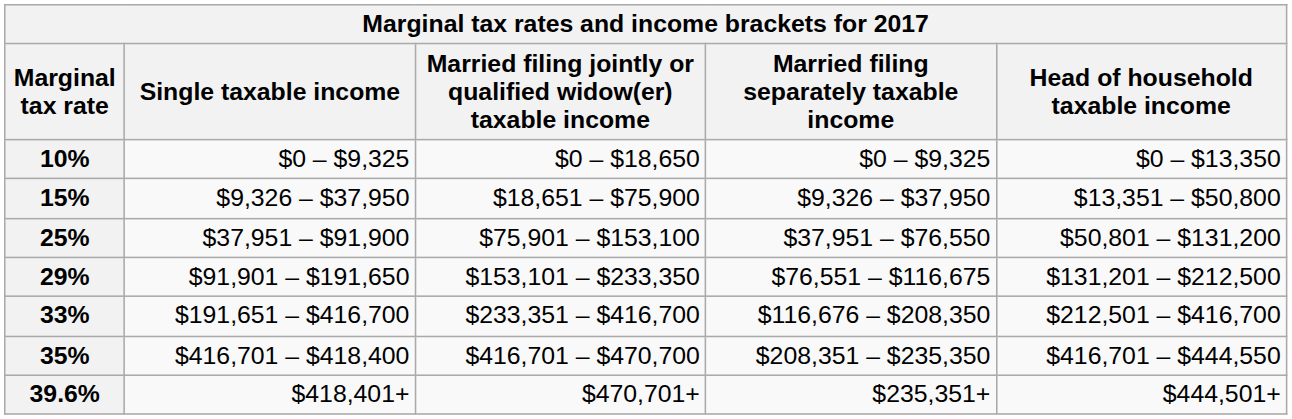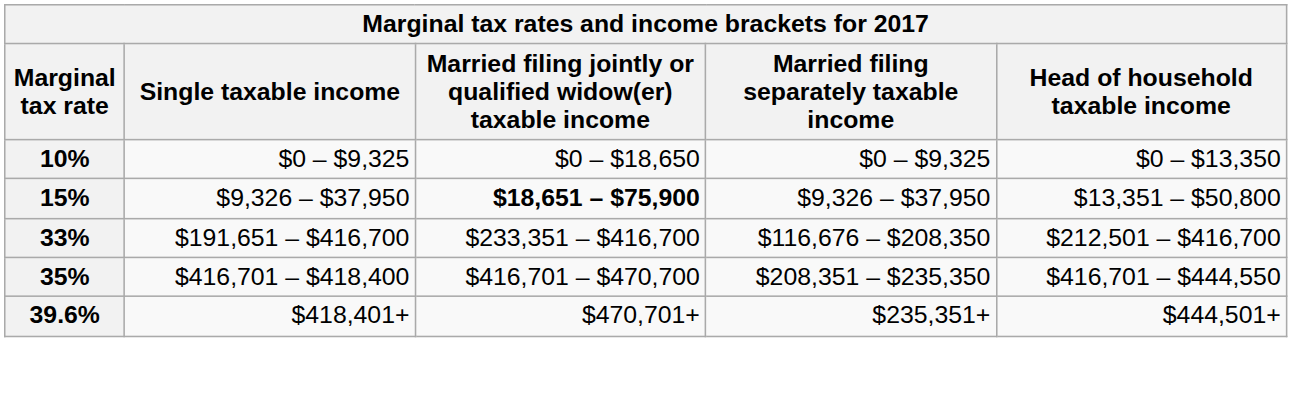 <table class="wikitable collapsible collapsed" style="text-align:right" style="margin:0 0 1em 1em; font-size: 90%">
 <tr>
 <th colspan=5>Marginal tax rates and income brackets for 2017</th>
 </tr>
 <tr>
 <th width=70>Marginal tax rate</th>
 <th width=180>Single taxable income</th>
 <th width=180>Married filing jointly or qualified widow(er) taxable income</th>
 <th width=180>Married filing separately taxable income</th>
 <th width=180>Head of household taxable income</th>
 </tr>
 <tr>
 <th>10%</th>
 <td>$0 – $9,325</td>
 <td>$0 – $18,650</td>
 <td>$0 – $9,325</td>
 <td>$0 – $13,350</td>
 </tr>
 <tr>
 <th>15%</th>
 <td>$9,326 – $37,950</td>
-<td>$18,651 – $75,900</td>
+<td><strong>$18,651 – $75,900</strong></td>
 <td>$9,326 – $37,950</td>
 <td>$13,351 – $50,800</td>
-</tr>
-<tr>
-<th>25%</th>
-<td>$37,951 – $91,900</td>
-<td>$75,901 – $153,100</td>
-<td>$37,951 – $76,550</td>
-<td>$50,801 – $131,200</td>
-</tr>
-<tr>
-<th>29%</th>
-<td>$91,901 – $191,650</td>
-<td>$153,101 – $233,350</td>
-<td>$76,551 – $116,675</td>
-<td>$131,201 – $212,500</td>
 </tr>
 <tr>
 <th>33%</th>
 <td>$191,651 – $416,700</td>
 <td>$233,351 – $416,700</td>
 <td>$116,676 – $208,350</td>
 <td>$212,501 – $416,700</td>
 </tr>
 <tr>
 <th>35%</th>
 <td>$416,701 – $418,400</td>
 <td>$416,701 – $470,700</td>
 <td>$208,351 – $235,350</td>
 <td>$416,701 – $444,550</td>
 </tr>
 <tr>
 <th>39.6%</th>
 <td>$418,401+</td>
 <td>$470,701+</td>
 <td>$235,351+</td>
 <td>$444,501+</td>
 </tr>
 </table>
